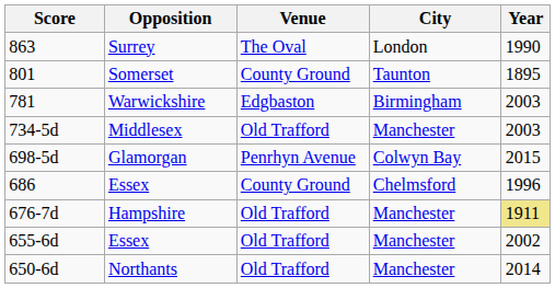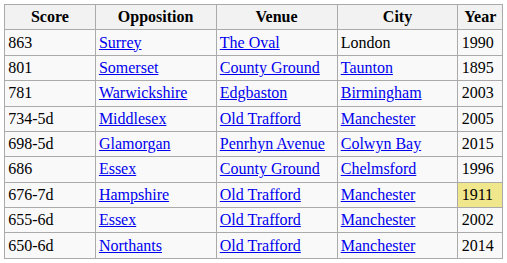 <table class="wikitable" width=80%|>
 <tr>
 <th width=15%>Score</th>
 <th width=20%>Opposition</th>
 <th width=20%>Venue</th>
 <th width=20%>City</th>
 <th width=5%>Year</th>
 </tr>
 <tr>
 <td>863</td>
 <td><a href='#'>Surrey</a></td>
 <td><a href='#'>The Oval</a></td>
 <td>London</td>
 <td>1990</td>
 </tr>
 <tr>
 <td>801</td>
 <td><a href='#'>Somerset</a></td>
 <td><a href='#'>County Ground</a></td>
 <td><a href='#'>Taunton</a></td>
 <td>1895</td>
 </tr>
 <tr>
 <td>781</td>
 <td><a href='#'>Warwickshire</a></td>
 <td><a href='#'>Edgbaston</a></td>
 <td><a href='#'>Birmingham</a></td>
 <td>2003</td>
 </tr>
 <tr>
 <td>734-5d</td>
 <td><a href='#'>Middlesex</a></td>
 <td><a href='#'>Old Trafford</a></td>
 <td><a href='#'>Manchester</a></td>
-<td>2003</td>
+<td>2005</td>
 </tr>
 <tr>
 <td>698-5d</td>
 <td><a href='#'>Glamorgan</a></td>
 <td><a href='#'>Penrhyn Avenue</a></td>
 <td><a href='#'>Colwyn Bay</a></td>
 <td>2015</td>
 </tr>
 <tr>
 <td>686</td>
 <td><a href='#'>Essex</a></td>
 <td><a href='#'>County Ground</a></td>
 <td><a href='#'>Chelmsford</a></td>
 <td>1996</td>
 </tr>
 <tr>
 <td>676-7d</td>
 <td><a href='#'>Hampshire</a></td>
 <td><a href='#'>Old Trafford</a></td>
 <td><a href='#'>Manchester</a></td>
 <td style="background: khaki;">1911</td>
 </tr>
 <tr>
 <td>655-6d</td>
 <td><a href='#'>Essex</a></td>
 <td><a href='#'>Old Trafford</a></td>
 <td><a href='#'>Manchester</a></td>
 <td>2002</td>
 </tr>
 <tr>
 <td>650-6d</td>
 <td><a href='#'>Northants</a></td>
 <td><a href='#'>Old Trafford</a></td>
 <td><a href='#'>Manchester</a></td>
 <td>2014</td>
 </tr>
 <tr>
 </tr>
 </table>
